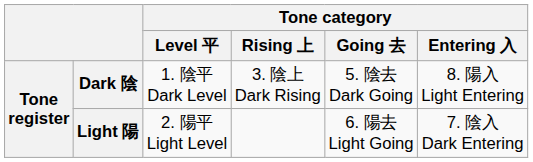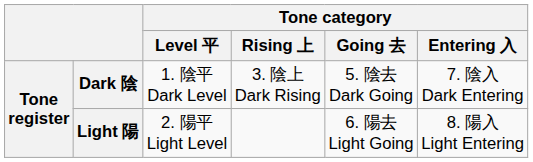 <table class="wikitable" style="text-align:center;">
 <tr>
 <th colspan="2" && rowspan="2"></th>
 <th colspan="4">Tone category</th>
 </tr>
 <tr>
 <th>Level 平</th>
 <th>Rising 上</th>
 <th>Going 去</th>
 <th>Entering 入</th>
 </tr>
 <tr>
 <th rowspan="2">Tone<br>register</th>
 <th>Dark 陰</th>
 <td>1. 陰平<br>Dark Level</td>
 <td>3. 陰上<br>Dark Rising</td>
 <td>5. 陰去<br>Dark Going</td>
-<td>8. 陽入<br>Light Entering</td>
+<td>7. 陰入<br>Dark Entering</td>
 </tr>
 <tr>
 <th>Light 陽</th>
 <td>2. 陽平<br>Light Level</td>
 <td></td>
 <td>6. 陽去<br>Light Going</td>
-<td>7. 陰入<br>Dark Entering</td>
+<td>8. 陽入<br>Light Entering</td>
 </tr>
 </table>
